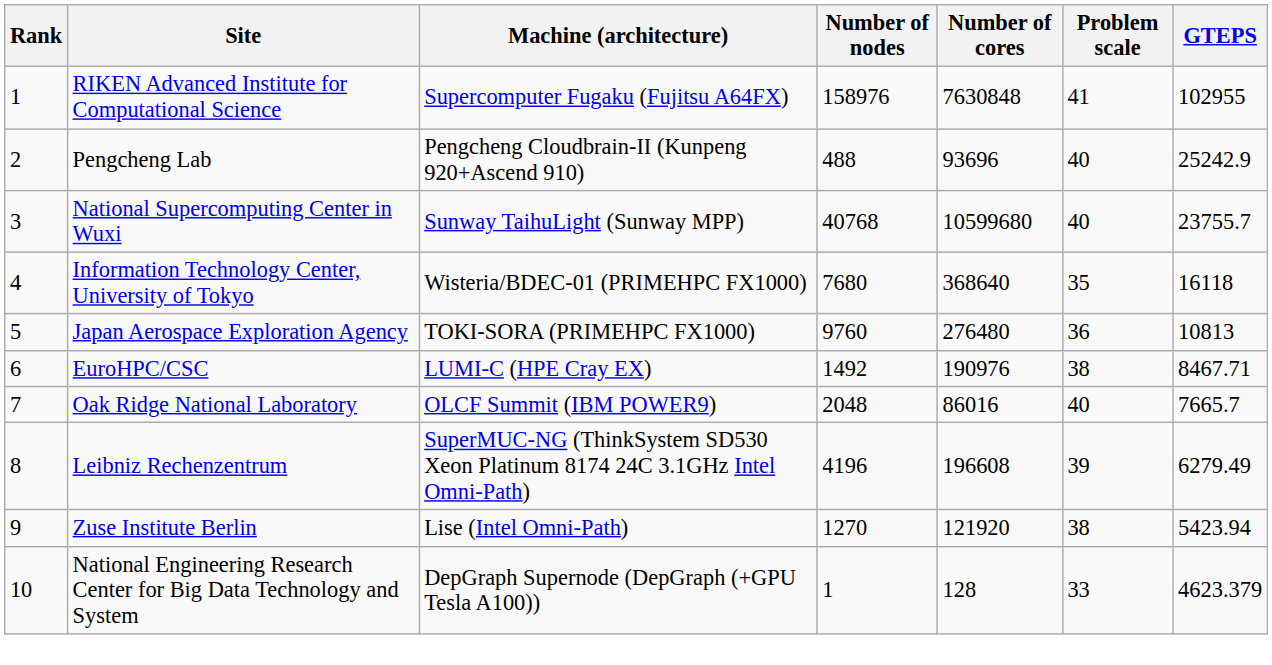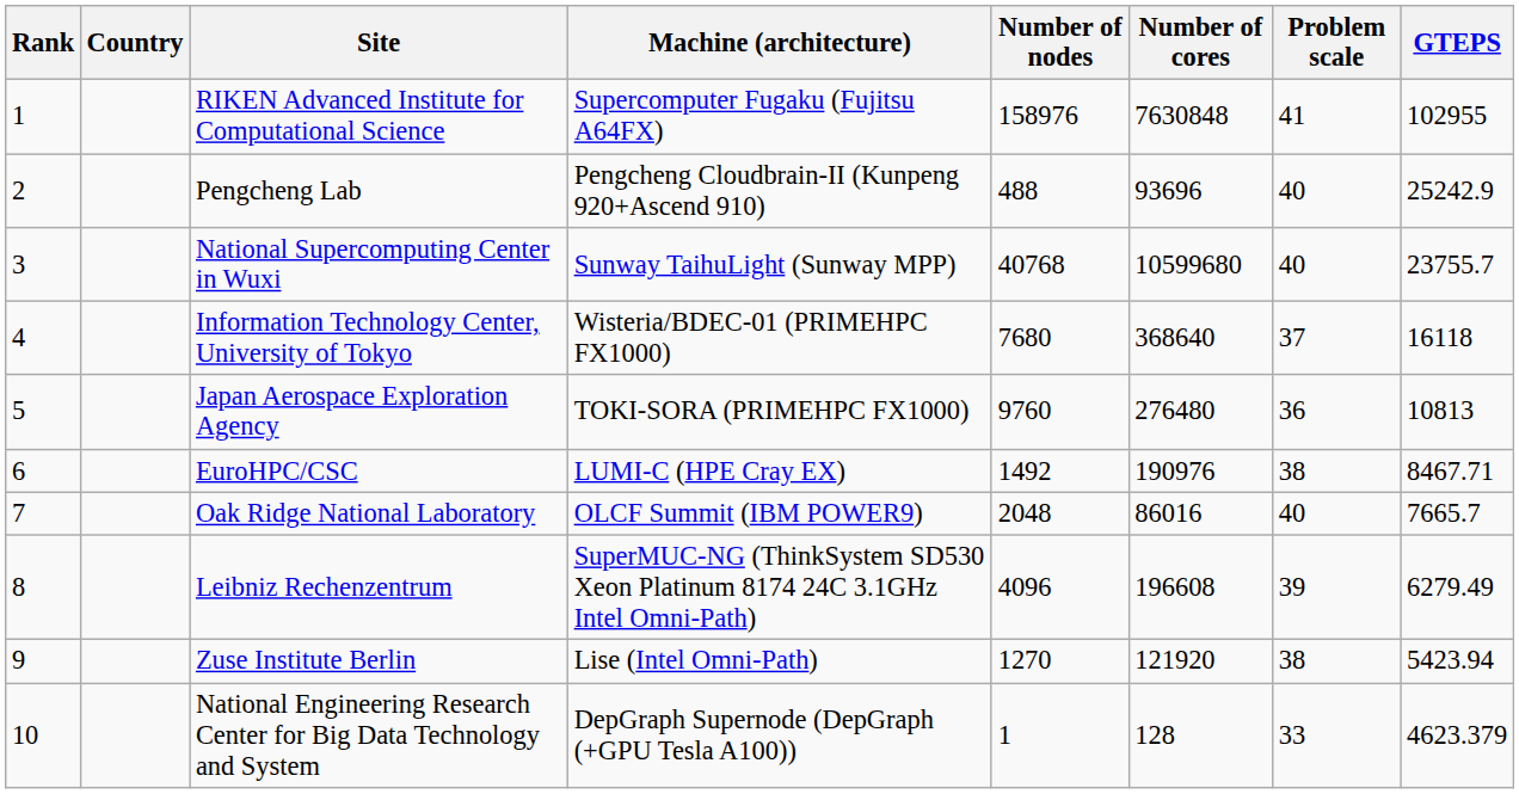 <table class="wikitable sortable" style="width:100%;font-size:98%;">
 <tr>
 <th>Rank</th>
+<th>Country</th>
 <th>Site</th>
 <th>Machine (architecture)</th>
 <th>Number of nodes</th>
 <th>Number of cores</th>
 <th>Problem scale</th>
 <th><a href='#'>GTEPS</a></th>
 </tr>
 <tr>
 <td>1</td>
+<td></td>
 <td><a href='#'>RIKEN Advanced Institute for Computational Science</a></td>
 <td><a href='#'>Supercomputer Fugaku</a> (<a href='#'>Fujitsu A64FX</a>)</td>
 <td>158976</td>
 <td>7630848</td>
 <td>41</td>
 <td>102955</td>
 </tr>
 <tr>
 <td>2</td>
+<td></td>
 <td>Pengcheng Lab</td>
 <td>Pengcheng Cloudbrain-II (Kunpeng 920+Ascend 910)</td>
 <td>488</td>
 <td>93696</td>
 <td>40</td>
 <td>25242.9</td>
 </tr>
 <tr>
 <td>3</td>
+<td></td>
 <td><a href='#'>National Supercomputing Center in Wuxi</a></td>
 <td><a href='#'>Sunway TaihuLight</a> (Sunway MPP)</td>
 <td>40768</td>
 <td>10599680</td>
 <td>40</td>
 <td>23755.7</td>
 </tr>
 <tr>
 <td>4</td>
+<td></td>
 <td><a href='#'>Information Technology Center, University of Tokyo</a></td>
 <td>Wisteria/BDEC-01 (PRIMEHPC FX1000)</td>
 <td>7680</td>
 <td>368640</td>
-<td>35</td>
+<td>37</td>
 <td>16118</td>
 </tr>
 <tr>
 <td>5</td>
+<td></td>
 <td><a href='#'>Japan Aerospace Exploration Agency</a></td>
 <td>TOKI-SORA (PRIMEHPC FX1000)</td>
 <td>9760</td>
 <td>276480</td>
 <td>36</td>
 <td>10813</td>
 </tr>
 <tr>
 <td>6</td>
+<td></td>
 <td><a href='#'>EuroHPC/CSC</a></td>
 <td><a href='#'>LUMI-C</a> (<a href='#'>HPE Cray EX</a>)</td>
 <td>1492</td>
 <td>190976</td>
 <td>38</td>
 <td>8467.71</td>
 </tr>
 <tr>
 <td>7</td>
+<td></td>
 <td><a href='#'>Oak Ridge National Laboratory</a></td>
 <td><a href='#'>OLCF Summit</a> (<a href='#'>IBM POWER9</a>)</td>
 <td>2048</td>
 <td>86016</td>
 <td>40</td>
 <td>7665.7</td>
 </tr>
 <tr>
 <td>8</td>
+<td></td>
 <td><a href='#'>Leibniz Rechenzentrum</a></td>
 <td><a href='#'>SuperMUC-NG</a> (ThinkSystem SD530 Xeon Platinum 8174 24C 3.1GHz <a href='#'>Intel Omni-Path</a>)</td>
-<td>4196</td>
+<td>4096</td>
 <td>196608</td>
 <td>39</td>
 <td>6279.49</td>
 </tr>
 <tr>
 <td>9</td>
+<td></td>
 <td><a href='#'>Zuse Institute Berlin</a></td>
 <td>Lise (<a href='#'>Intel Omni-Path</a>)</td>
 <td>1270</td>
 <td>121920</td>
 <td>38</td>
 <td>5423.94</td>
 </tr>
 <tr>
 <td>10</td>
+<td></td>
 <td>National Engineering Research Center for Big Data Technology and System</td>
 <td>DepGraph Supernode (DepGraph (+GPU Tesla A100))</td>
 <td>1</td>
 <td>128</td>
 <td>33</td>
 <td>4623.379</td>
 </tr>
 </table>
